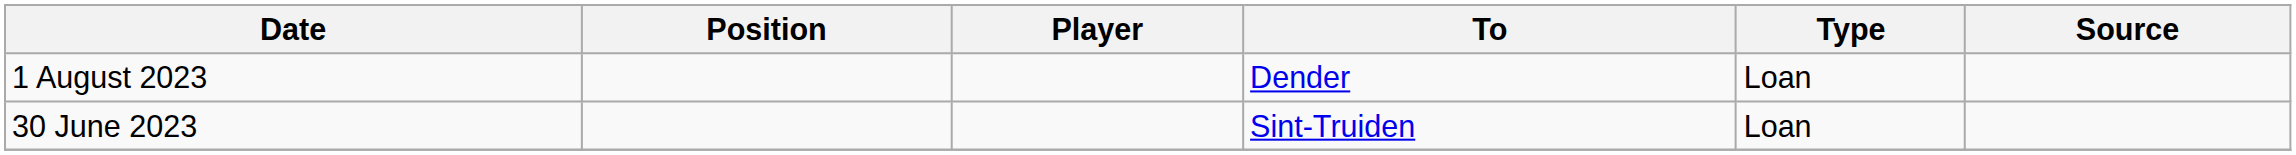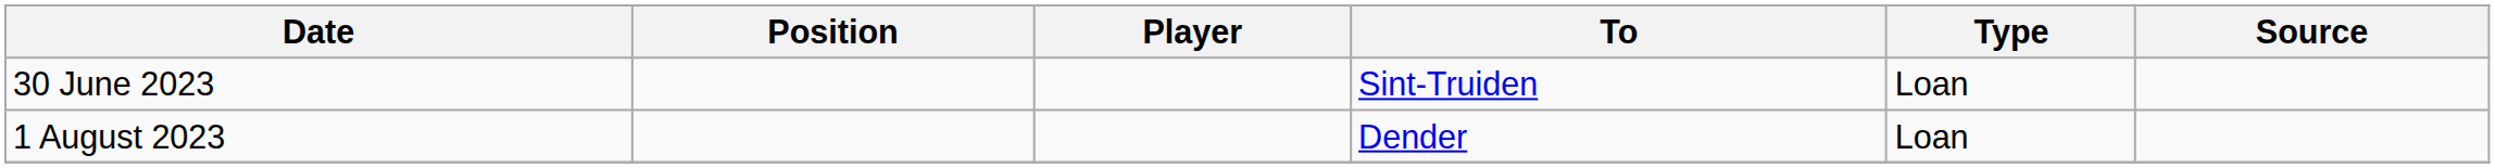 <table class="wikitable sortable" style="width:90%; text-align:center; font-size:95%; text-align:left;">
 <tr>
 <th>Date</th>
 <th>Position</th>
 <th>Player</th>
 <th>To</th>
 <th>Type</th>
 <th>Source</th>
 </tr>
 <tr>
+<td>30 June 2023</td>
+<td></td>
+<td></td>
+<td> <a href='#'>Sint-Truiden</a></td>
+<td>Loan</td>
+<td></td>
+</tr>
+<tr>
 <td>1 August 2023</td>
 <td></td>
 <td></td>
 <td> <a href='#'>Dender</a></td>
 <td>Loan</td>
 <td></td>
 </tr>
 <tr>
-<td>30 June 2023</td>
-<td></td>
-<td></td>
-<td> <a href='#'>Sint-Truiden</a></td>
-<td>Loan</td>
-<td></td>
-</tr>
-<tr>
 </tr>
 </table>
